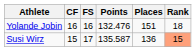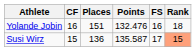 <table class="wikitable" border="1" style="font-size:90%">
 <tr>
 <th>Athlete</th>
 <th>CF</th>
+<th>Places</th>
+<th>Points</th>
 <th>FS</th>
-<th>Points</th>
-<th>Places</th>
 <th>Rank</th>
 </tr>
 <tr align=center>
 <td align=left><a href='#'>Yolande Jobin</a></td>
 <td>16</td>
+<td>151</td>
+<td>132.476</td>
 <td>16</td>
-<td>132.476</td>
-<td>151</td>
 <td>18</td>
 </tr>
 <tr align=center>
 <td align=left><a href='#'>Susi Wirz</a></td>
 <td>15</td>
+<td>136</td>
+<td>135.587</td>
 <td>17</td>
-<td>135.587</td>
-<td>136</td>
 <td style="background: lightsalmon;">15</td>
 </tr>
 </table>
